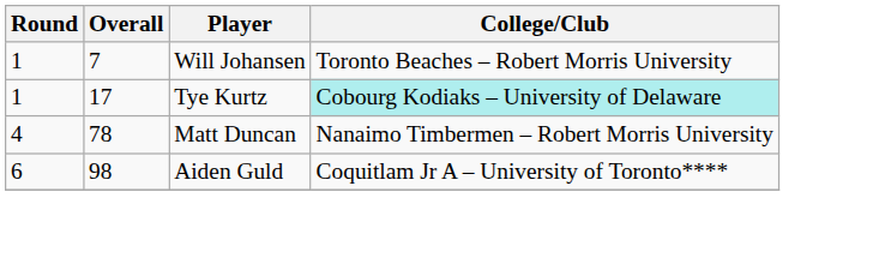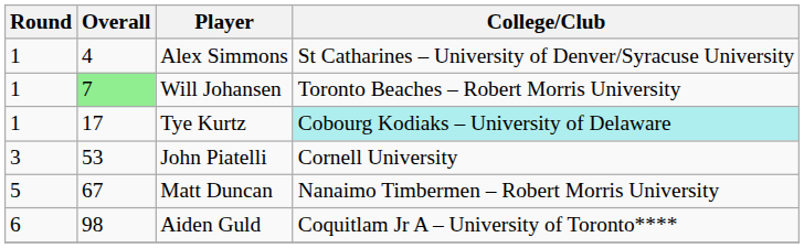 <table class="wikitable">
 <tr>
 <th>Round</th>
 <th>Overall</th>
 <th>Player</th>
 <th>College/Club</th>
 </tr>
 <tr>
 <td>1</td>
-<td>7</td>
+<td>4</td>
+<td>Alex Simmons</td>
+<td>St Catharines – University of Denver/Syracuse University</td>
+</tr>
+<tr>
+<td>1</td>
+<td style="background: lightgreen;">7</td>
 <td>Will Johansen</td>
 <td>Toronto Beaches – Robert Morris University</td>
 </tr>
 <tr>
 <td>1</td>
 <td>17</td>
 <td>Tye Kurtz</td>
 <td style="background: paleturquoise;">Cobourg Kodiaks – University of Delaware</td>
 </tr>
 <tr>
-<td>4</td>
-<td>78</td>
+<td>3</td>
+<td>53</td>
+<td>John Piatelli</td>
+<td>Cornell University</td>
+</tr>
+<tr>
+<td>5</td>
+<td>67</td>
 <td>Matt Duncan</td>
 <td>Nanaimo Timbermen – Robert Morris University</td>
 </tr>
 <tr>
 <td>6</td>
 <td>98</td>
 <td>Aiden Guld</td>
 <td>Coquitlam Jr A – University of Toronto****</td>
 </tr>
 <tr>
 </tr>
 </table>
